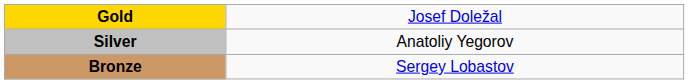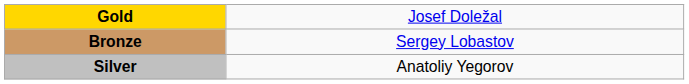 <table class="wikitable" style="text-align:center; " width="35%">
 <tr>
 <td bgcolor="gold"><strong>Gold</strong></td>
 <td><a href='#'>Josef Doležal</a><br>  <small><em></em></small></td>
 </tr>
 <tr>
+<td bgcolor="CC9966"><strong>Bronze</strong></td>
+<td><a href='#'>Sergey Lobastov</a><br>  <small><em></em></small></td>
+</tr>
+<tr>
 <td bgcolor="silver"><strong>Silver</strong></td>
 <td>Anatoliy Yegorov<br>  <small><em></em></small></td>
 </tr>
-<tr>
-<td bgcolor="CC9966"><strong>Bronze</strong></td>
-<td><a href='#'>Sergey Lobastov</a><br>  <small><em></em></small></td>
-</tr>
 </table>
